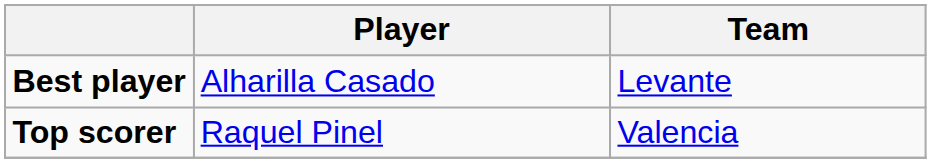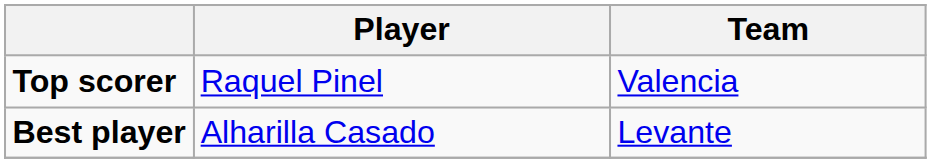 <table class="wikitable">
 <tr>
 <th></th>
 <th width=200px>Player</th>
 <th width=150px>Team</th>
 </tr>
 <tr>
+<td><strong>Top scorer</strong></td>
+<td> <a href='#'>Raquel Pinel</a></td>
+<td><a href='#'>Valencia</a></td>
+</tr>
+<tr>
 <td><strong>Best player</strong></td>
 <td> <a href='#'>Alharilla Casado</a></td>
 <td><a href='#'>Levante</a></td>
 </tr>
 <tr>
-<td><strong>Top scorer</strong></td>
-<td> <a href='#'>Raquel Pinel</a></td>
-<td><a href='#'>Valencia</a></td>
-</tr>
-<tr>
 </tr>
 </table>
